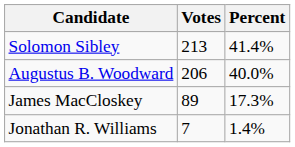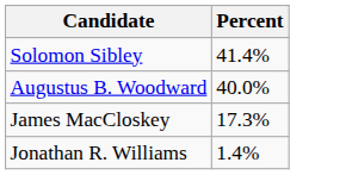 <table class=wikitable>
 <tr>
 <th>Candidate</th>
-<th>Votes</th>
 <th>Percent</th>
 </tr>
 <tr>
 <td><a href='#'>Solomon Sibley</a></td>
-<td>213</td>
 <td>41.4%</td>
 </tr>
 <tr>
 <td><a href='#'>Augustus B. Woodward</a></td>
-<td>206</td>
 <td>40.0%</td>
 </tr>
 <tr>
 <td>James MacCloskey</td>
-<td>89</td>
 <td>17.3%</td>
 </tr>
 <tr>
 <td>Jonathan R. Williams</td>
-<td>7</td>
 <td>1.4%</td>
 </tr>
 </table>
